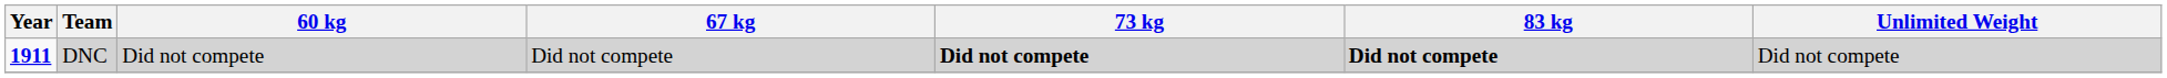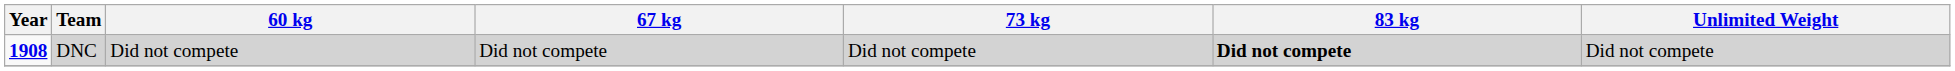 <table class="wikitable sortable" style="font-size: 100%">
 <tr>
 <th>Year</th>
 <th>Team</th>
 <th width=300><a href='#'>60 kg</a></th>
 <th width=300><a href='#'>67 kg</a></th>
 <th width=300><a href='#'>73 kg</a></th>
 <th width=300><a href='#'>83 kg</a></th>
 <th width=300><a href='#'>Unlimited Weight</a></th>
 </tr>
 <tr>
-<td><strong><a href='#'>1911</a></strong></td>
+<td><strong><a href='#'>1908</a></strong></td>
 <td bgcolor="lightgray">DNC</td>
 <td bgcolor="lightgray">Did not compete</td>
 <td bgcolor="lightgray">Did not compete</td>
-<td bgcolor="lightgray"><strong>Did not compete</strong></td>
+<td bgcolor="lightgray">Did not compete</td>
 <td bgcolor="lightgray"><strong>Did not compete</strong></td>
 <td bgcolor="lightgray">Did not compete</td>
 </tr>
 <tr>
 </tr>
 </table>
